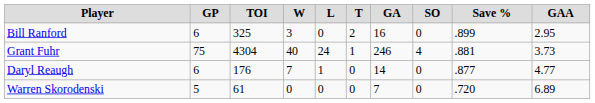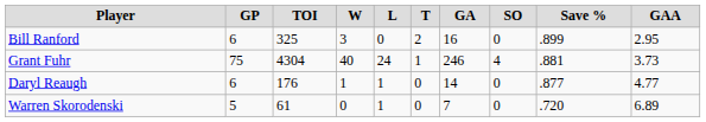 <table class="wikitable" style="width:50%;">
 <tr style="text-align:center; background:#ddd;">
 <td><strong>Player</strong></td>
 <td><strong>GP</strong></td>
 <td><strong>TOI</strong></td>
 <td><strong>W</strong></td>
 <td><strong>L</strong></td>
 <td><strong>T</strong></td>
 <td><strong>GA</strong></td>
 <td><strong>SO</strong></td>
 <td><strong>Save %</strong></td>
 <td><strong>GAA</strong></td>
 </tr>
 <tr>
 <td><a href='#'>Bill Ranford</a></td>
 <td>6</td>
 <td>325</td>
 <td>3</td>
 <td>0</td>
 <td>2</td>
 <td>16</td>
 <td>0</td>
 <td>.899</td>
 <td>2.95</td>
 </tr>
 <tr>
 <td><a href='#'>Grant Fuhr</a></td>
 <td>75</td>
 <td>4304</td>
 <td>40</td>
 <td>24</td>
 <td>1</td>
 <td>246</td>
 <td>4</td>
 <td>.881</td>
 <td>3.73</td>
 </tr>
 <tr>
 <td><a href='#'>Daryl Reaugh</a></td>
 <td>6</td>
 <td>176</td>
-<td>7</td>
+<td>1</td>
 <td>1</td>
 <td>0</td>
 <td>14</td>
 <td>0</td>
 <td>.877</td>
 <td>4.77</td>
 </tr>
 <tr>
 <td><a href='#'>Warren Skorodenski</a></td>
 <td>5</td>
 <td>61</td>
 <td>0</td>
-<td>0</td>
+<td>1</td>
 <td>0</td>
 <td>7</td>
 <td>0</td>
 <td>.720</td>
 <td>6.89</td>
 </tr>
 </table>
